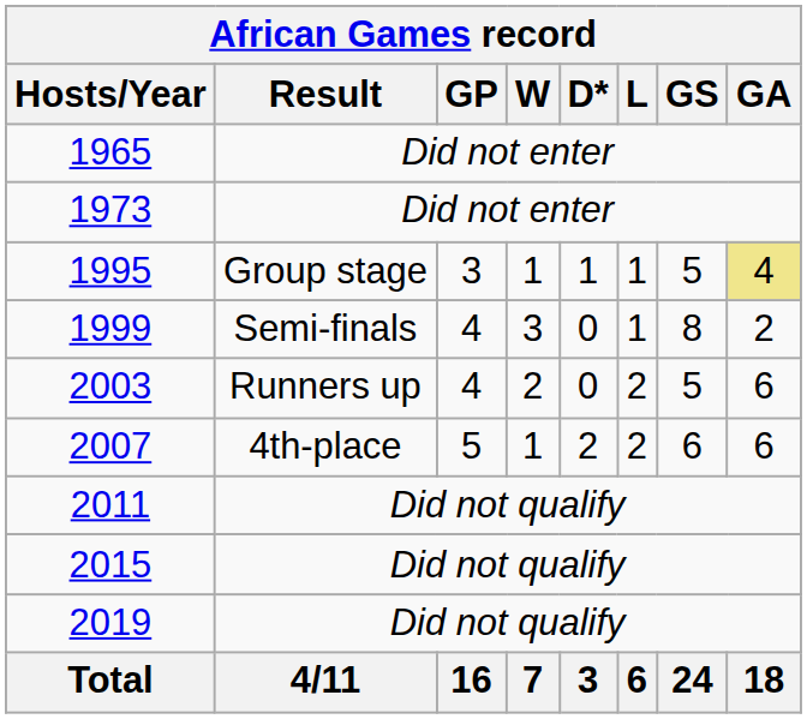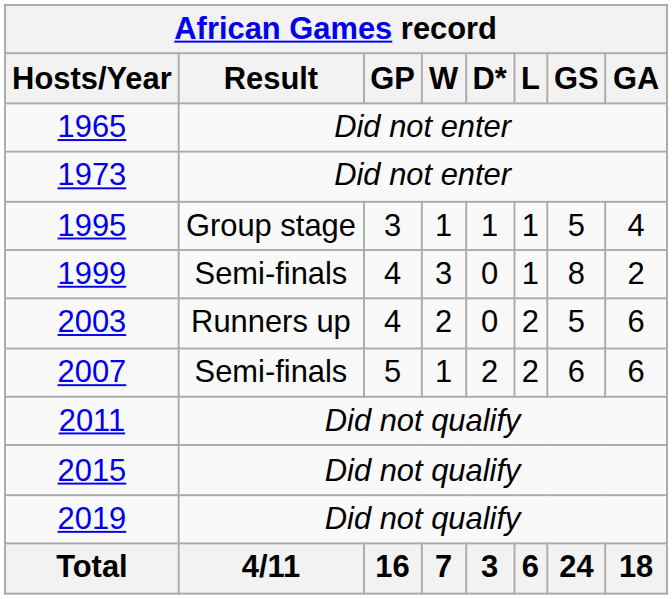 <table class="wikitable" style="text-align: center;">
 <tr>
 <th colspan=9><a href='#'>African Games</a> record</th>
 </tr>
 <tr>
 <th>Hosts/Year</th>
 <th>Result</th>
 <th>GP</th>
 <th>W</th>
 <th>D*</th>
 <th>L</th>
 <th>GS</th>
 <th>GA</th>
 </tr>
 <tr>
 <td> <a href='#'>1965</a></td>
 <td colspan=7><em>Did not enter</em></td>
 </tr>
 <tr>
 <td> <a href='#'>1973</a></td>
 <td colspan=7><em>Did not enter</em></td>
 </tr>
 <tr>
 <td> <a href='#'>1995</a></td>
 <td>Group stage</td>
 <td>3</td>
 <td>1</td>
 <td>1</td>
 <td>1</td>
 <td>5</td>
-<td style="background: khaki;">4</td>
+<td>4</td>
 </tr>
 <tr>
 <td> <a href='#'>1999</a></td>
 <td>Semi-finals</td>
 <td>4</td>
 <td>3</td>
 <td>0</td>
 <td>1</td>
 <td>8</td>
 <td>2</td>
 </tr>
 <tr>
 <td> <a href='#'>2003</a></td>
 <td>Runners up</td>
 <td>4</td>
 <td>2</td>
 <td>0</td>
 <td>2</td>
 <td>5</td>
 <td>6</td>
 </tr>
 <tr>
 <td> <a href='#'>2007</a></td>
-<td>4th-place</td>
+<td>Semi-finals</td>
 <td>5</td>
 <td>1</td>
 <td>2</td>
 <td>2</td>
 <td>6</td>
 <td>6</td>
 </tr>
 <tr>
 <td> <a href='#'>2011</a></td>
 <td colspan=7><em>Did not qualify</em></td>
 </tr>
 <tr>
 <td> <a href='#'>2015</a></td>
 <td colspan=7><em>Did not qualify</em></td>
 </tr>
 <tr>
 <td> <a href='#'>2019</a></td>
 <td colspan=7><em>Did not qualify</em></td>
 </tr>
 <tr>
 <th>Total</th>
 <th>4/11</th>
 <th>16</th>
 <th>7</th>
 <th>3</th>
 <th>6</th>
 <th>24</th>
 <th>18</th>
 </tr>
 </table>
